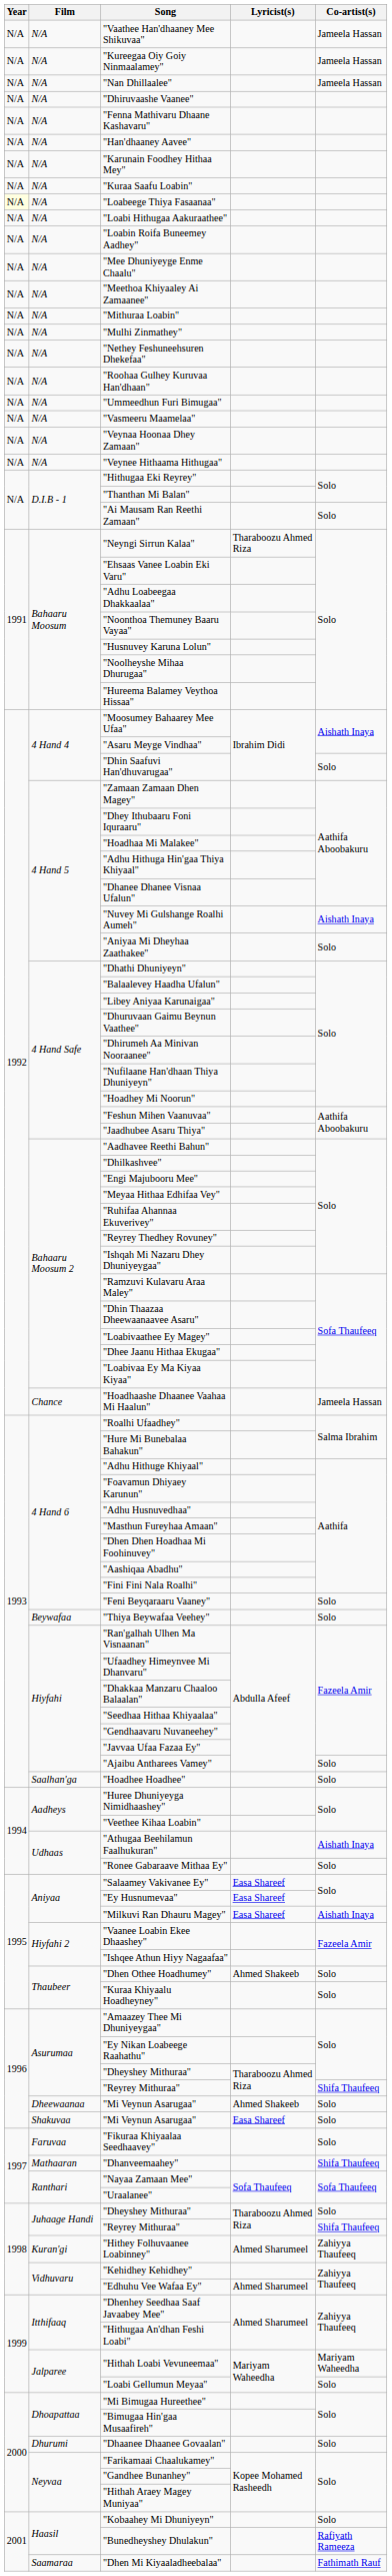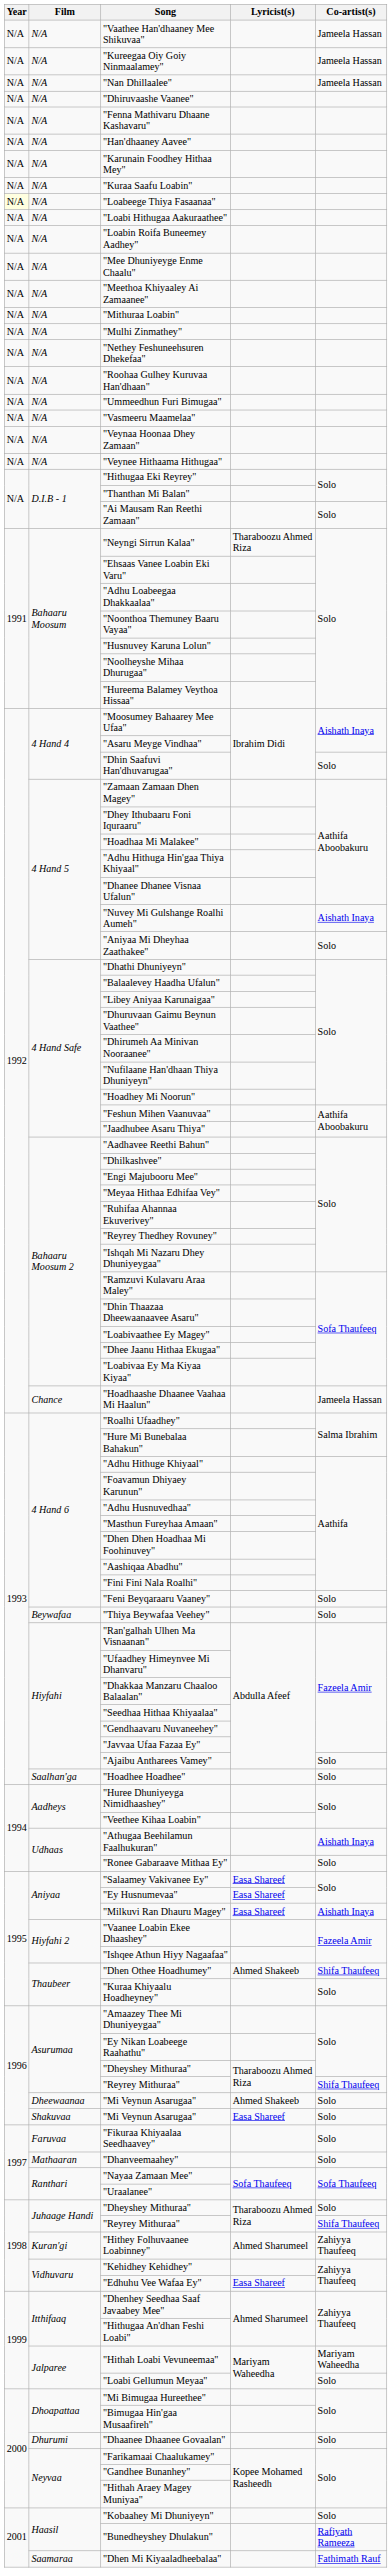 <table class="wikitable plainrowheaders">
 <tr>
 <th scope="col">Year</th>
 <th scope="col">Film</th>
 <th scope="col">Song</th>
 <th scope="col">Lyricist(s)</th>
 <th scope="col">Co-artist(s)</th>
 </tr>
 <tr>
 <td>N/A</td>
 <td><em>N/A</em></td>
 <td>"Vaathee Han'dhaaney Mee Shikuvaa"</td>
 <td></td>
 <td>Jameela Hassan</td>
 </tr>
 <tr>
 <td>N/A</td>
 <td><em>N/A</em></td>
 <td>"Kureegaa Oiy Goiy Ninmaalamey"</td>
 <td></td>
 <td>Jameela Hassan</td>
 </tr>
 <tr>
 <td>N/A</td>
 <td><em>N/A</em></td>
 <td>"Nan Dhillaalee"</td>
 <td></td>
 <td>Jameela Hassan</td>
 </tr>
 <tr>
 <td>N/A</td>
 <td><em>N/A</em></td>
 <td>"Dhiruvaashe Vaanee"</td>
 <td></td>
 <td></td>
 </tr>
 <tr>
 <td>N/A</td>
 <td><em>N/A</em></td>
 <td>"Fenna Mathivaru Dhaane Kashavaru"</td>
 <td></td>
 <td></td>
 </tr>
 <tr>
 <td>N/A</td>
 <td><em>N/A</em></td>
 <td>"Han'dhaaney Aavee"</td>
 <td></td>
 <td></td>
 </tr>
 <tr>
 <td>N/A</td>
 <td><em>N/A</em></td>
 <td>"Karunain Foodhey Hithaa Mey"</td>
 <td></td>
 <td></td>
 </tr>
 <tr>
 <td>N/A</td>
 <td><em>N/A</em></td>
 <td>"Kuraa Saafu Loabin"</td>
 <td></td>
 <td></td>
 </tr>
 <tr>
 <td style="background: lightyellow;">N/A</td>
 <td><em>N/A</em></td>
 <td>"Loabeege Thiya Fasaanaa"</td>
 <td></td>
 <td></td>
 </tr>
 <tr>
 <td>N/A</td>
 <td><em>N/A</em></td>
 <td>"Loabi Hithugaa Aakuraathee"</td>
 <td></td>
 <td></td>
 </tr>
 <tr>
 <td>N/A</td>
 <td><em>N/A</em></td>
 <td>"Loabin Roifa Buneemey Aadhey"</td>
 <td></td>
 <td></td>
 </tr>
 <tr>
 <td>N/A</td>
 <td><em>N/A</em></td>
 <td>"Mee Dhuniyeyge Enme Chaalu"</td>
 <td></td>
 <td></td>
 </tr>
 <tr>
 <td>N/A</td>
 <td><em>N/A</em></td>
 <td>"Meethoa Khiyaaley Ai Zamaanee"</td>
 <td></td>
 <td></td>
 </tr>
 <tr>
 <td>N/A</td>
 <td><em>N/A</em></td>
 <td>"Mithuraa Loabin"</td>
 <td></td>
 <td></td>
 </tr>
 <tr>
 <td>N/A</td>
 <td><em>N/A</em></td>
 <td>"Mulhi Zinmathey"</td>
 <td></td>
 <td></td>
 </tr>
 <tr>
 <td>N/A</td>
 <td><em>N/A</em></td>
 <td>"Nethey Feshuneehsuren Dhekefaa"</td>
 <td></td>
 <td></td>
 </tr>
 <tr>
 <td>N/A</td>
 <td><em>N/A</em></td>
 <td>"Roohaa Gulhey Kuruvaa Han'dhaan"</td>
 <td></td>
 <td></td>
 </tr>
 <tr>
 <td>N/A</td>
 <td><em>N/A</em></td>
 <td>"Ummeedhun Furi Bimugaa"</td>
 <td></td>
 <td></td>
 </tr>
 <tr>
 <td>N/A</td>
 <td><em>N/A</em></td>
 <td>"Vasmeeru Maamelaa"</td>
 <td></td>
 <td></td>
 </tr>
 <tr>
 <td>N/A</td>
 <td><em>N/A</em></td>
 <td>"Veynaa Hoonaa Dhey Zamaan"</td>
 <td></td>
 <td></td>
 </tr>
 <tr>
 <td>N/A</td>
 <td><em>N/A</em></td>
 <td>"Veynee Hithaama Hithugaa"</td>
 <td></td>
 <td></td>
 </tr>
 <tr>
 <td rowspan="3">N/A</td>
 <td rowspan="3"><em>D.I.B - 1</em></td>
 <td>"Hithugaa Eki Reyrey"</td>
 <td></td>
 <td rowspan="2">Solo</td>
 </tr>
 <tr>
 <td>"Thanthan Mi Balan"</td>
 <td></td>
 </tr>
 <tr>
 <td>"Ai Mausam Ran Reethi Zamaan"</td>
 <td></td>
 <td>Solo</td>
 </tr>
 <tr>
 <td rowspan="7">1991</td>
 <td rowspan="7"><em>Bahaaru Moosum</em></td>
 <td>"Neyngi Sirrun Kalaa"</td>
 <td>Tharaboozu Ahmed Riza</td>
 <td rowspan="7">Solo</td>
 </tr>
 <tr>
 <td>"Ehsaas Vanee Loabin Eki Varu"</td>
 <td></td>
 </tr>
 <tr>
 <td>"Adhu Loabeegaa Dhakkaalaa"</td>
 <td></td>
 </tr>
 <tr>
 <td>"Noonthoa Themuney Baaru Vayaa"</td>
 <td></td>
 </tr>
 <tr>
 <td>"Husnuvey Karuna Lolun"</td>
 <td></td>
 </tr>
 <tr>
 <td>"Noolheyshe Mihaa Dhurugaa"</td>
 <td></td>
 </tr>
 <tr>
 <td>"Hureema Balamey Veythoa Hissaa"</td>
 <td></td>
 </tr>
 <tr>
 <td rowspan="32">1992</td>
 <td rowspan="3"><em>4 Hand 4</em></td>
 <td>"Moosumey Bahaarey Mee Ufaa"</td>
 <td rowspan="3">Ibrahim Didi</td>
 <td rowspan="2"><a href='#'>Aishath Inaya</a></td>
 </tr>
 <tr>
 <td>"Asaru Meyge Vindhaa"</td>
 </tr>
 <tr>
 <td>"Dhin Saafuvi Han'dhuvarugaa"</td>
 <td>Solo</td>
 </tr>
 <tr>
 <td rowspan="7"><em>4 Hand 5</em></td>
 <td>"Zamaan Zamaan Dhen Magey"</td>
 <td></td>
 <td rowspan="5">Aathifa Aboobakuru</td>
 </tr>
 <tr>
 <td>"Dhey Ithubaaru Foni Iquraaru"</td>
 <td></td>
 </tr>
 <tr>
 <td>"Hoadhaa Mi Malakee"</td>
 <td></td>
 </tr>
 <tr>
 <td>"Adhu Hithuga Hin'gaa Thiya Khiyaal"</td>
 <td></td>
 </tr>
 <tr>
 <td>"Dhanee Dhanee Visnaa Ufalun"</td>
 <td></td>
 </tr>
 <tr>
 <td>"Nuvey Mi Gulshange Roalhi Aumeh"</td>
 <td></td>
 <td><a href='#'>Aishath Inaya</a></td>
 </tr>
 <tr>
 <td>"Aniyaa Mi Dheyhaa Zaathakee"</td>
 <td></td>
 <td>Solo</td>
 </tr>
 <tr>
 <td rowspan="9"><em>4 Hand Safe</em></td>
 <td>"Dhathi Dhuniyeyn"</td>
 <td></td>
 <td rowspan="7">Solo</td>
 </tr>
 <tr>
 <td>"Balaalevey Haadha Ufalun"</td>
 <td></td>
 </tr>
 <tr>
 <td>"Libey Aniyaa Karunaigaa"</td>
 <td></td>
 </tr>
 <tr>
 <td>"Dhuruvaan Gaimu Beynun Vaathee"</td>
 <td></td>
 </tr>
 <tr>
 <td>"Dhirumeh Aa Minivan Nooraanee"</td>
 <td></td>
 </tr>
 <tr>
 <td>"Nufilaane Han'dhaan Thiya Dhuniyeyn"</td>
 <td></td>
 </tr>
 <tr>
 <td>"Hoadhey Mi Noorun"</td>
 <td></td>
 </tr>
 <tr>
 <td>"Feshun Mihen Vaanuvaa"</td>
 <td></td>
 <td rowspan="2">Aathifa Aboobakuru</td>
 </tr>
 <tr>
 <td>"Jaadhubee Asaru Thiya"</td>
 <td></td>
 </tr>
 <tr>
 <td rowspan="12"><em>Bahaaru Moosum 2</em></td>
 <td>"Aadhavee Reethi Bahun"</td>
 <td></td>
 <td rowspan="7">Solo</td>
 </tr>
 <tr>
 <td>"Dhilkashvee"</td>
 <td></td>
 </tr>
 <tr>
 <td>"Engi Majubooru Mee"</td>
 <td></td>
 </tr>
 <tr>
 <td>"Meyaa Hithaa Edhifaa Vey"</td>
 <td></td>
 </tr>
 <tr>
 <td>"Ruhifaa Ahannaa Ekuverivey"</td>
 <td></td>
 </tr>
 <tr>
 <td>"Reyrey Thedhey Rovuney"</td>
 <td></td>
 </tr>
 <tr>
 <td>"Ishqah Mi Nazaru Dhey Dhuniyeygaa"</td>
 <td></td>
 </tr>
 <tr>
 <td>"Ramzuvi Kulavaru Araa Maley"</td>
 <td></td>
 <td rowspan="5"><a href='#'>Sofa Thaufeeq</a></td>
 </tr>
 <tr>
 <td>"Dhin Thaazaa Dheewaanaavee Asaru"</td>
 <td></td>
 </tr>
 <tr>
 <td>"Loabivaathee Ey Magey"</td>
 <td></td>
 </tr>
 <tr>
 <td>"Dhee Jaanu Hithaa Ekugaa"</td>
 <td></td>
 </tr>
 <tr>
 <td>"Loabivaa Ey Ma Kiyaa Kiyaa"</td>
 <td></td>
 </tr>
 <tr>
 <td><em>Chance</em></td>
 <td>"Hoadhaashe Dhaanee Vaahaa Mi Haalun"</td>
 <td></td>
 <td>Jameela Hassan</td>
 </tr>
 <tr>
 <td rowspan="19">1993</td>
 <td rowspan="10" scope="row"><em>4 Hand 6</em></td>
 <td>"Roalhi Ufaadhey"</td>
 <td></td>
 <td rowspan="2">Salma Ibrahim</td>
 </tr>
 <tr>
 <td>"Hure Mi Bunebalaa Bahakun"</td>
 <td></td>
 </tr>
 <tr>
 <td>"Adhu Hithuge Khiyaal"</td>
 <td></td>
 <td rowspan="7">Aathifa</td>
 </tr>
 <tr>
 <td>"Foavamun Dhiyaey Karunun"</td>
 <td></td>
 </tr>
 <tr>
 <td>"Adhu Husnuvedhaa"</td>
 <td></td>
 </tr>
 <tr>
 <td>"Masthun Fureyhaa Amaan"</td>
 <td></td>
 </tr>
 <tr>
 <td>"Dhen Dhen Hoadhaa Mi Foohinuvey"</td>
 <td></td>
 </tr>
 <tr>
 <td>"Aashiqaa Abadhu"</td>
 <td></td>
 </tr>
 <tr>
 <td>"Fini Fini Nala Roalhi"</td>
 <td></td>
 </tr>
 <tr>
 <td>"Feni Beyqaraaru Vaaney"</td>
 <td></td>
 <td>Solo</td>
 </tr>
 <tr>
 <td><em>Beywafaa</em></td>
 <td>"Thiya Beywafaa Veehey"</td>
 <td></td>
 <td>Solo</td>
 </tr>
 <tr>
 <td rowspan="7" scope="row"><em>Hiyfahi</em></td>
 <td>"Ran'galhah Ulhen Ma Visnaanan"</td>
 <td rowspan="7">Abdulla Afeef</td>
 <td rowspan="6"><a href='#'>Fazeela Amir</a></td>
 </tr>
 <tr>
 <td>"Ufaadhey Himeynvee Mi Dhanvaru"</td>
 </tr>
 <tr>
 <td>"Dhakkaa Manzaru Chaaloo Balaalan"</td>
 </tr>
 <tr>
 <td>"Seedhaa Hithaa Khiyaalaa"</td>
 </tr>
 <tr>
 <td>"Gendhaavaru Nuvaneehey"</td>
 </tr>
 <tr>
 <td>"Javvaa Ufaa Fazaa Ey"</td>
 </tr>
 <tr>
 <td>"Ajaibu Antharees Vamey"</td>
 <td>Solo</td>
 </tr>
 <tr>
 <td><em>Saalhan'ga</em></td>
 <td>"Hoadhee Hoadhee"</td>
 <td></td>
 <td>Solo</td>
 </tr>
 <tr>
 <td rowspan="4">1994</td>
 <td rowspan="2"><em>Aadheys</em></td>
 <td>"Huree Dhuniyeyga Nimidhaashey"</td>
 <td></td>
 <td rowspan="2">Solo</td>
 </tr>
 <tr>
 <td>"Veethee Kihaa Loabin"</td>
 <td></td>
 </tr>
 <tr>
 <td rowspan="2"><em>Udhaas</em></td>
 <td>"Athugaa Beehilamun Faalhukuran"</td>
 <td></td>
 <td><a href='#'>Aishath Inaya</a></td>
 </tr>
 <tr>
 <td>"Ronee Gabaraave Mithaa Ey"</td>
 <td></td>
 <td>Solo</td>
 </tr>
 <tr>
 <td rowspan="7">1995</td>
 <td rowspan="3" scope="row"><em>Aniyaa</em></td>
 <td>"Salaamey Vakivanee Ey"</td>
 <td><a href='#'>Easa Shareef</a></td>
 <td rowspan="2">Solo</td>
 </tr>
 <tr>
 <td>"Ey Husnumevaa"</td>
 <td><a href='#'>Easa Shareef</a></td>
 </tr>
 <tr>
 <td>"Milkuvi Ran Dhauru Magey"</td>
 <td><a href='#'>Easa Shareef</a></td>
 <td><a href='#'>Aishath Inaya</a></td>
 </tr>
 <tr>
 <td rowspan="2"><em>Hiyfahi 2</em></td>
 <td>"Vaanee Loabin Ekee Dhaashey"</td>
 <td></td>
 <td rowspan="2"><a href='#'>Fazeela Amir</a></td>
 </tr>
 <tr>
 <td>"Ishqee Athun Hiyy Nagaafaa"</td>
 <td></td>
 </tr>
 <tr>
 <td rowspan="2"><em>Thaubeer</em></td>
 <td>"Dhen Othee Hoadhumey"</td>
 <td>Ahmed Shakeeb</td>
-<td>Solo</td>
+<td><a href='#'>Shifa Thaufeeq</a></td>
 </tr>
 <tr>
 <td>"Kuraa Khiyaalu Hoadheyney"</td>
 <td></td>
 <td>Solo</td>
 </tr>
 <tr>
 <td rowspan="6">1996</td>
 <td rowspan="4" scope="row"><em>Asurumaa</em></td>
 <td>"Amaazey Thee Mi Dhuniyeygaa"</td>
 <td></td>
 <td rowspan="3">Solo</td>
 </tr>
 <tr>
 <td>"Ey Nikan Loabeege Raahathu"</td>
 <td></td>
 </tr>
 <tr>
 <td>"Dheyshey Mithuraa"</td>
 <td rowspan="2">Tharaboozu Ahmed Riza</td>
 </tr>
 <tr>
 <td>"Reyrey Mithuraa"</td>
 <td><a href='#'>Shifa Thaufeeq</a></td>
 </tr>
 <tr>
 <td><em>Dheewaanaa</em></td>
 <td>"Mi Veynun Asarugaa"</td>
 <td>Ahmed Shakeeb</td>
 <td>Solo</td>
 </tr>
 <tr>
 <td scope="row"><em>Shakuvaa</em></td>
 <td>"Mi Veynun Asarugaa"</td>
 <td><a href='#'>Easa Shareef</a></td>
 <td>Solo</td>
 </tr>
 <tr>
 <td rowspan="4">1997</td>
 <td><em>Faruvaa</em></td>
 <td>"Fikuraa Khiyaalaa Seedhaavey"</td>
 <td></td>
 <td>Solo</td>
 </tr>
 <tr>
 <td scope="row"><em>Mathaaran</em></td>
 <td>"Dhanveemaahey"</td>
 <td></td>
-<td><a href='#'>Shifa Thaufeeq</a></td>
+<td>Solo</td>
 </tr>
 <tr>
 <td rowspan="2" scope="row"><em>Ranthari</em></td>
 <td>"Nayaa Zamaan Mee"</td>
 <td rowspan="2"><a href='#'>Sofa Thaufeeq</a></td>
 <td rowspan="2"><a href='#'>Sofa Thaufeeq</a></td>
 </tr>
 <tr>
 <td>"Uraalanee"</td>
 </tr>
 <tr>
 <td rowspan="5">1998</td>
 <td rowspan="2" scope="row"><em>Juhaage Handi</em></td>
 <td>"Dheyshey Mithuraa"</td>
 <td rowspan="2">Tharaboozu Ahmed Riza</td>
 <td>Solo</td>
 </tr>
 <tr>
 <td>"Reyrey Mithuraa"</td>
 <td><a href='#'>Shifa Thaufeeq</a></td>
 </tr>
 <tr>
 <td scope="row"><em>Kuran'gi</em></td>
 <td>"Hithey Folhuvaanee Loabinney"</td>
 <td>Ahmed Sharumeel</td>
 <td>Zahiyya Thaufeeq</td>
 </tr>
 <tr>
 <td rowspan="2" scope="row"><em>Vidhuvaru</em></td>
 <td>"Kehidhey Kehidhey"</td>
 <td></td>
 <td rowspan="2">Zahiyya Thaufeeq</td>
 </tr>
 <tr>
 <td>"Edhuhu Vee Wafaa Ey"</td>
-<td>Ahmed Sharumeel</td>
+<td><a href='#'>Easa Shareef</a></td>
 </tr>
 <tr>
 <td rowspan="4">1999</td>
 <td rowspan="2" scope="row"><em>Itthifaaq</em></td>
 <td>"Dhenhey Seedhaa Saaf Javaabey Mee"</td>
 <td rowspan="2">Ahmed Sharumeel</td>
 <td rowspan="2">Zahiyya Thaufeeq</td>
 </tr>
 <tr>
 <td>"Hithugaa An'dhan Feshi Loabi"</td>
 </tr>
 <tr>
 <td rowspan="2"><em>Jalparee</em></td>
 <td>"Hithah Loabi Vevuneemaa"</td>
 <td rowspan="2">Mariyam Waheedha</td>
 <td>Mariyam Waheedha</td>
 </tr>
 <tr>
 <td>"Loabi Gellumun Meyaa"</td>
 <td>Solo</td>
 </tr>
 <tr>
 <td rowspan="6">2000</td>
 <td rowspan="2" scope="row"><em>Dhoapattaa</em></td>
 <td>"Mi Bimugaa Hureethee"</td>
 <td></td>
 <td rowspan="2">Solo</td>
 </tr>
 <tr>
 <td>"Bimugaa Hin'gaa Musaafireh"</td>
 <td></td>
 </tr>
 <tr>
 <td><em>Dhurumi</em></td>
 <td>"Dhaanee Dhaanee Govaalan"</td>
 <td></td>
 <td>Solo</td>
 </tr>
 <tr>
 <td rowspan="3" scope="row"><em>Neyvaa</em></td>
 <td>"Farikamaai Chaalukamey"</td>
 <td rowspan="3">Kopee Mohamed Rasheedh</td>
 <td rowspan="3">Solo</td>
 </tr>
 <tr>
 <td>"Gandhee Bunanhey"</td>
 </tr>
 <tr>
 <td>"Hithah Araey Magey Muniyaa"</td>
 </tr>
 <tr>
 <td rowspan="3">2001</td>
 <td rowspan="2" scope="row"><em>Haasil</em></td>
 <td>"Kobaahey Mi Dhuniyeyn"</td>
 <td></td>
 <td>Solo</td>
 </tr>
 <tr>
 <td>"Bunedheyshey Dhulakun"</td>
 <td></td>
 <td><a href='#'>Rafiyath Rameeza</a></td>
 </tr>
 <tr>
 <td><em>Saamaraa</em></td>
 <td>"Dhen Mi Kiyaaladheebalaa"</td>
 <td></td>
 <td><a href='#'>Fathimath Rauf</a></td>
 </tr>
 </table>
